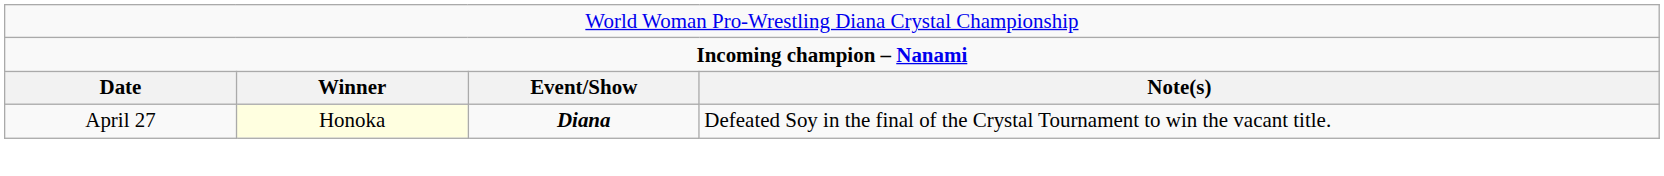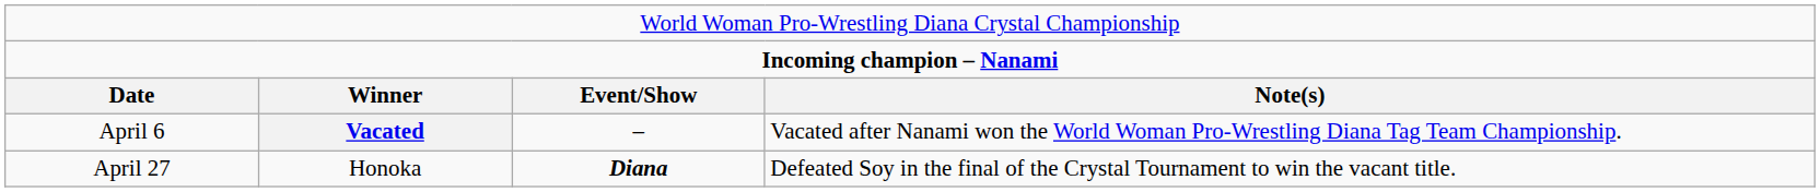 <table class="wikitable" style="text-align:center; width:100%;">
 <tr>
 <td colspan="4" style="text-align: center;"><a href='#'>World Woman Pro-Wrestling Diana Crystal Championship</a></td>
 </tr>
 <tr>
 <td colspan="4" style="text-align: center;"><strong>Incoming champion – <a href='#'>Nanami</a></strong></td>
 </tr>
 <tr>
 <th width=14%>Date</th>
 <th width=14%>Winner</th>
 <th width=14%>Event/Show</th>
 <th width=58%>Note(s)</th>
 </tr>
 <tr>
+<td>April 6</td>
+<th><a href='#'>Vacated</a></th>
+<td>–</td>
+<td align=left>Vacated after Nanami won the <a href='#'>World Woman Pro-Wrestling Diana Tag Team Championship</a>.</td>
+</tr>
+<tr>
 <td>April 27</td>
-<td style="background: lightyellow;">Honoka</td>
+<td>Honoka</td>
 <td><strong><em>Diana</em></strong></td>
 <td align=left>Defeated Soy in the final of the Crystal Tournament to win the vacant title.</td>
 </tr>
 </table>
